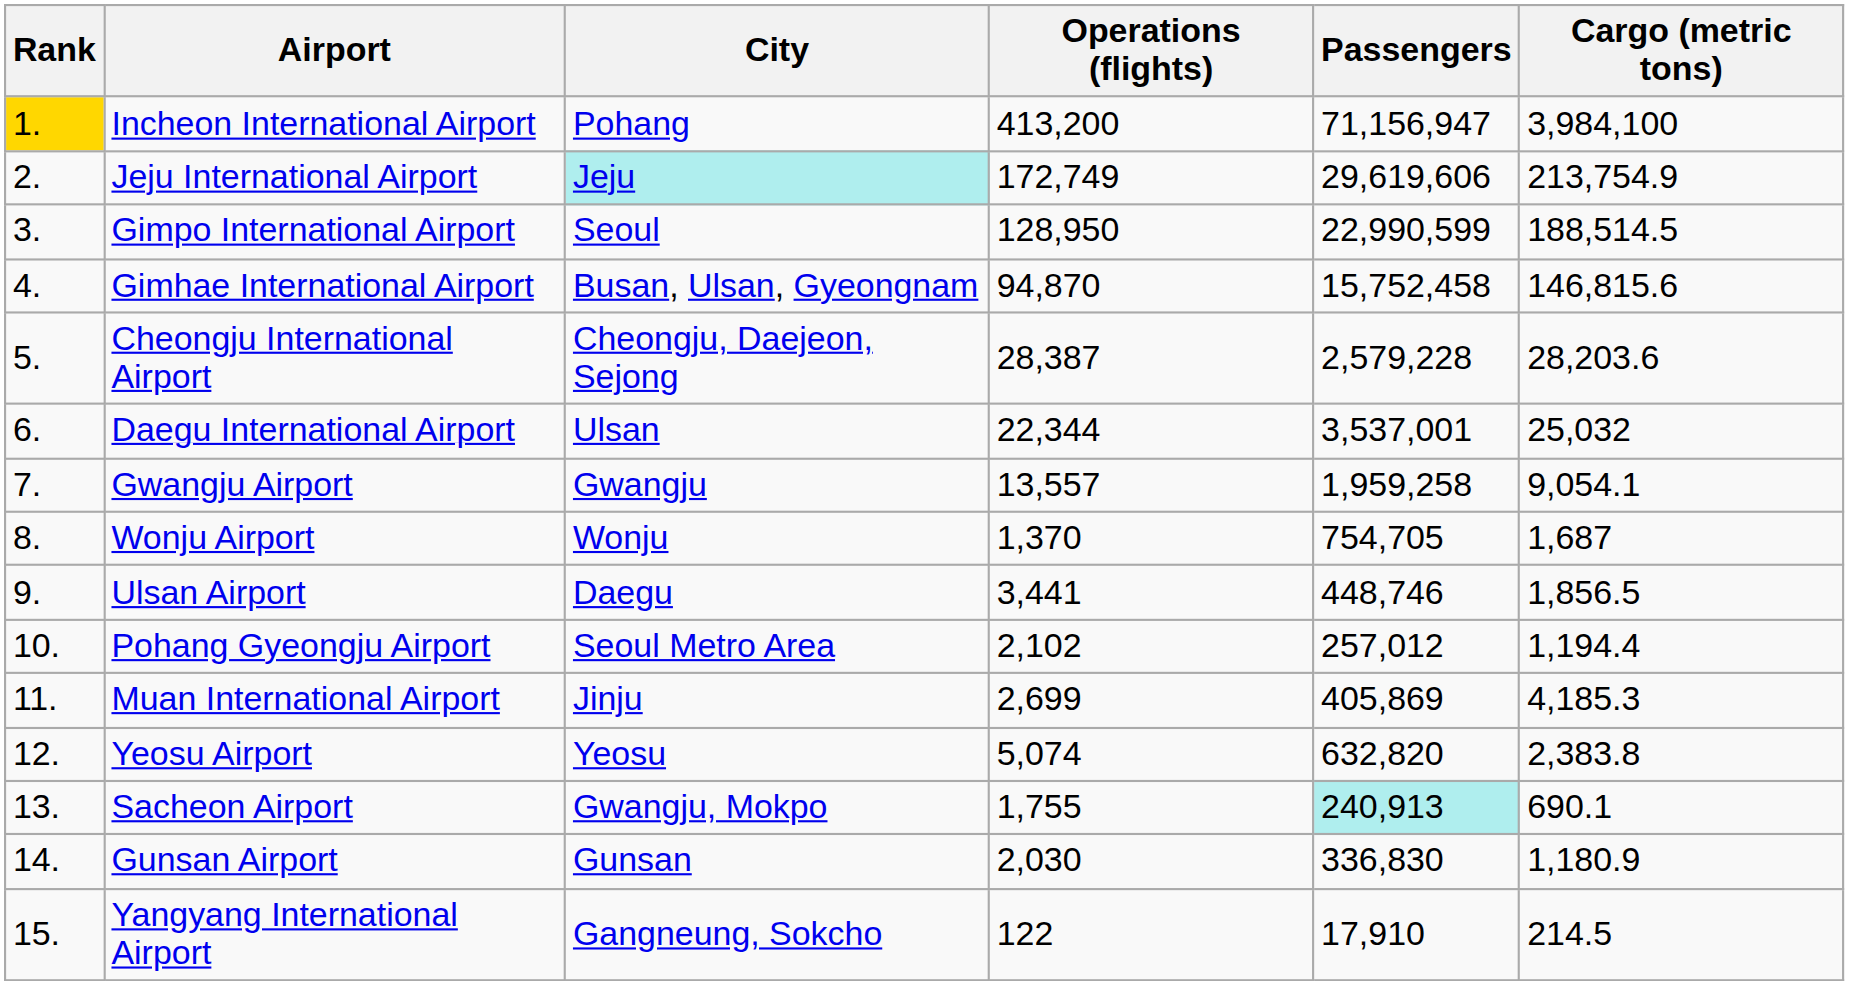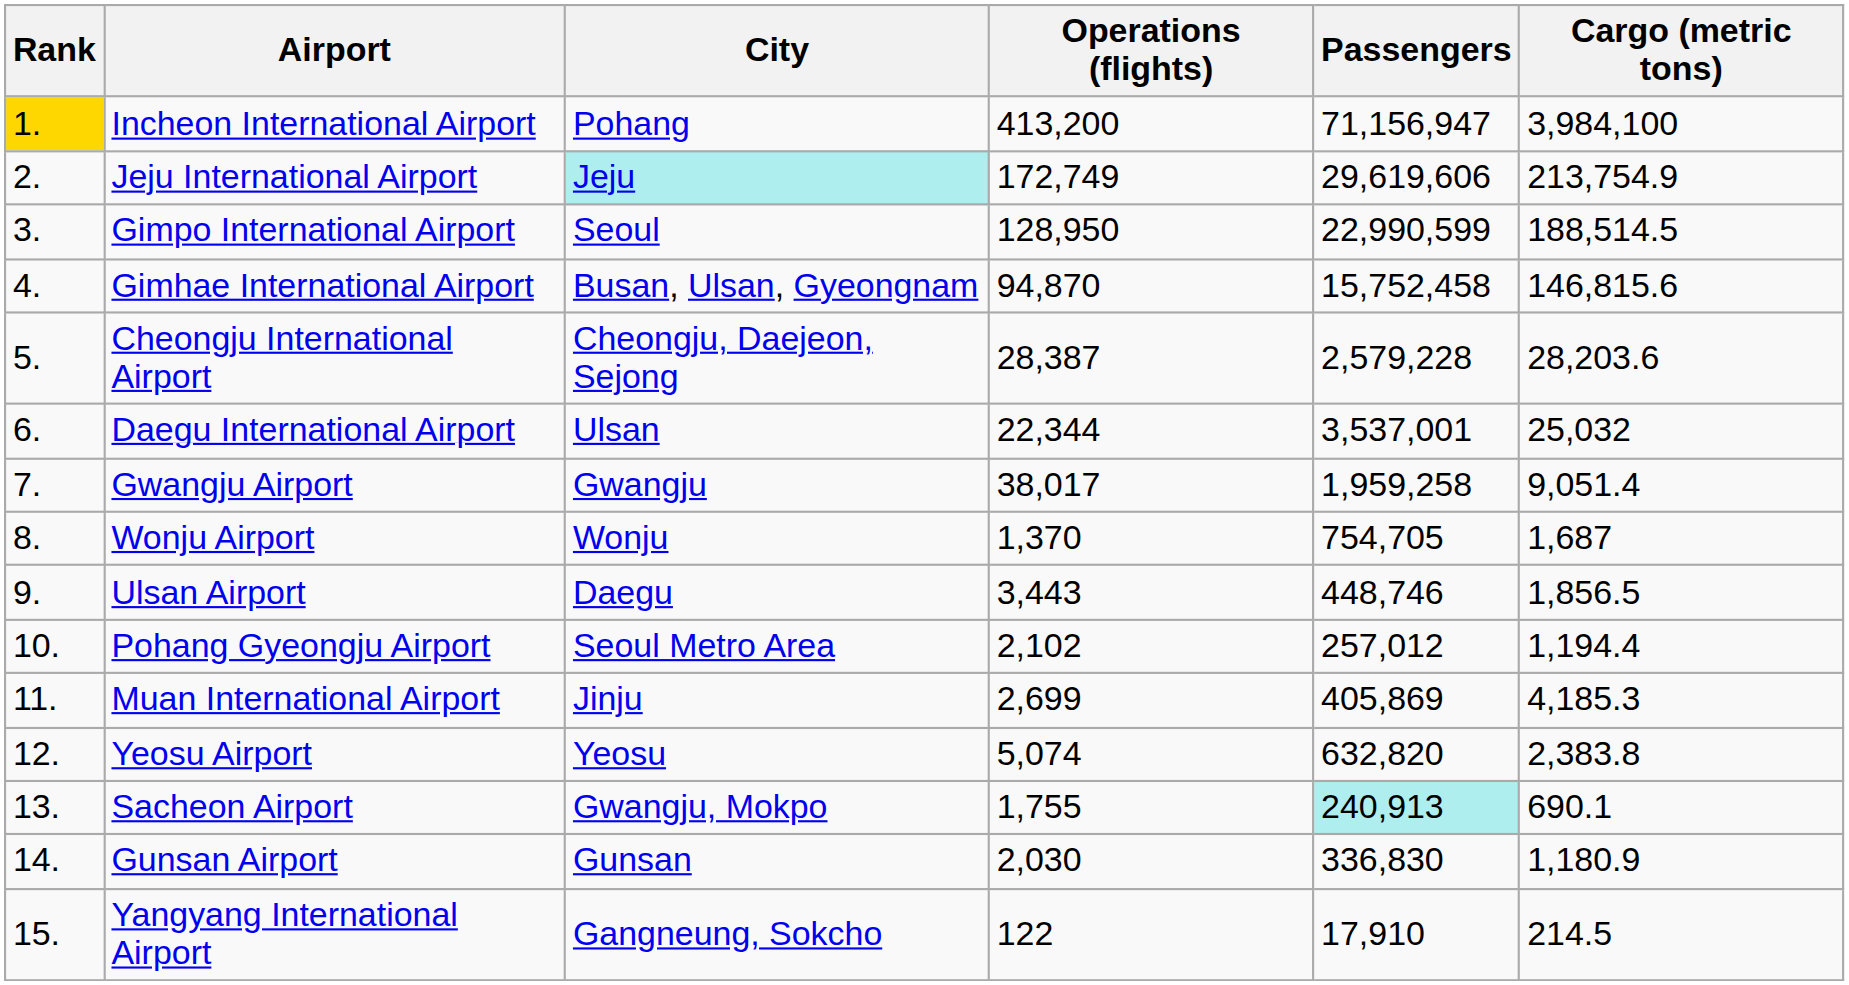 <table class="wikitable">
 <tr>
 <th>Rank</th>
 <th>Airport</th>
 <th>City</th>
 <th>Operations (flights)</th>
 <th>Passengers</th>
 <th>Cargo (metric tons)</th>
 </tr>
 <tr>
 <td style="background: gold;">1.</td>
 <td><a href='#'>Incheon International Airport</a></td>
 <td><a href='#'>Pohang</a></td>
 <td>413,200</td>
 <td>71,156,947</td>
 <td>3,984,100</td>
 </tr>
 <tr>
 <td>2.</td>
 <td><a href='#'>Jeju International Airport</a></td>
 <td style="background: paleturquoise;"><a href='#'>Jeju</a></td>
 <td>172,749</td>
 <td>29,619,606</td>
 <td>213,754.9</td>
 </tr>
 <tr>
 <td>3.</td>
 <td><a href='#'>Gimpo International Airport</a></td>
 <td><a href='#'>Seoul</a></td>
 <td>128,950</td>
 <td>22,990,599</td>
 <td>188,514.5</td>
 </tr>
 <tr>
 <td>4.</td>
 <td><a href='#'>Gimhae International Airport</a></td>
 <td><a href='#'>Busan</a>, <a href='#'>Ulsan</a>, <a href='#'>Gyeongnam</a></td>
 <td>94,870</td>
 <td>15,752,458</td>
 <td>146,815.6</td>
 </tr>
 <tr>
 <td>5.</td>
 <td><a href='#'>Cheongju International Airport</a></td>
 <td><a href='#'>Cheongju, Daejeon, Sejong</a></td>
 <td>28,387</td>
 <td>2,579,228</td>
 <td>28,203.6</td>
 </tr>
 <tr>
 <td>6.</td>
 <td><a href='#'>Daegu International Airport</a></td>
 <td><a href='#'>Ulsan</a></td>
 <td>22,344</td>
 <td>3,537,001</td>
 <td>25,032</td>
 </tr>
 <tr>
 <td>7.</td>
 <td><a href='#'>Gwangju Airport</a></td>
 <td><a href='#'>Gwangju</a></td>
-<td>13,557</td>
+<td>38,017</td>
 <td>1,959,258</td>
-<td>9,054.1</td>
+<td>9,051.4</td>
 </tr>
 <tr>
 <td>8.</td>
 <td><a href='#'>Wonju Airport</a></td>
 <td><a href='#'>Wonju</a></td>
 <td>1,370</td>
 <td>754,705</td>
 <td>1,687</td>
 </tr>
 <tr>
 <td>9.</td>
 <td><a href='#'>Ulsan Airport</a></td>
 <td><a href='#'>Daegu</a></td>
-<td>3,441</td>
+<td>3,443</td>
 <td>448,746</td>
 <td>1,856.5</td>
 </tr>
 <tr>
 <td>10.</td>
 <td><a href='#'>Pohang Gyeongju Airport</a></td>
 <td><a href='#'>Seoul Metro Area</a></td>
 <td>2,102</td>
 <td>257,012</td>
 <td>1,194.4</td>
 </tr>
 <tr>
 <td>11.</td>
 <td><a href='#'>Muan International Airport</a></td>
 <td><a href='#'>Jinju</a></td>
 <td>2,699</td>
 <td>405,869</td>
 <td>4,185.3</td>
 </tr>
 <tr>
 <td>12.</td>
 <td><a href='#'>Yeosu Airport</a></td>
 <td><a href='#'>Yeosu</a></td>
 <td>5,074</td>
 <td>632,820</td>
 <td>2,383.8</td>
 </tr>
 <tr>
 <td>13.</td>
 <td><a href='#'>Sacheon Airport</a></td>
 <td><a href='#'>Gwangju, Mokpo</a></td>
 <td>1,755</td>
 <td style="background: paleturquoise;">240,913</td>
 <td>690.1</td>
 </tr>
 <tr>
 <td>14.</td>
 <td><a href='#'>Gunsan Airport</a></td>
 <td><a href='#'>Gunsan</a></td>
 <td>2,030</td>
 <td>336,830</td>
 <td>1,180.9</td>
 </tr>
 <tr>
 <td>15.</td>
 <td><a href='#'>Yangyang International Airport</a></td>
 <td><a href='#'>Gangneung, Sokcho</a></td>
 <td>122</td>
 <td>17,910</td>
 <td>214.5</td>
 </tr>
 </table>
